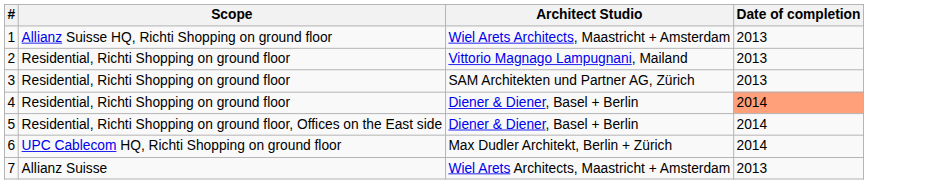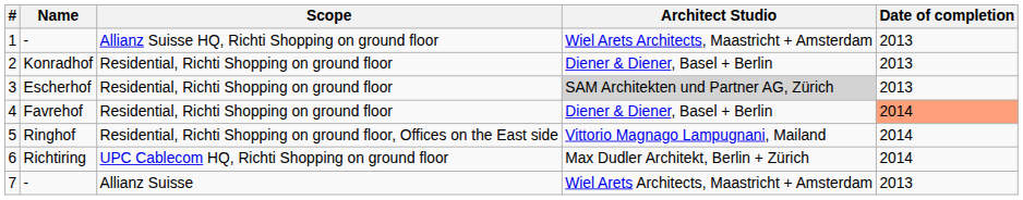 <table class="wikitable">
 <tr>
 <th>#</th>
+<th>Name</th>
 <th>Scope</th>
 <th>Architect Studio</th>
 <th>Date of completion</th>
 </tr>
 <tr>
 <td>1</td>
+<td>-</td>
 <td><a href='#'>Allianz</a> Suisse HQ, Richti Shopping on ground floor</td>
 <td><a href='#'>Wiel Arets Architects</a>, Maastricht + Amsterdam</td>
 <td>2013</td>
 </tr>
 <tr>
 <td>2</td>
+<td>Konradhof</td>
 <td>Residential, Richti Shopping on ground floor</td>
-<td><a href='#'>Vittorio Magnago Lampugnani</a>, Mailand</td>
+<td><a href='#'>Diener & Diener</a>, Basel + Berlin</td>
 <td>2013</td>
 </tr>
 <tr>
 <td>3</td>
+<td>Escherhof</td>
 <td>Residential, Richti Shopping on ground floor</td>
-<td>SAM Architekten und Partner AG, Zürich</td>
+<td style="background: lightgrey;">SAM Architekten und Partner AG, Zürich</td>
 <td>2013</td>
 </tr>
 <tr>
 <td>4</td>
+<td>Favrehof</td>
 <td>Residential, Richti Shopping on ground floor</td>
 <td><a href='#'>Diener & Diener</a>, Basel + Berlin</td>
 <td style="background: lightsalmon;">2014</td>
 </tr>
 <tr>
 <td>5</td>
+<td>Ringhof</td>
 <td>Residential, Richti Shopping on ground floor, Offices on the East side</td>
-<td><a href='#'>Diener & Diener</a>, Basel + Berlin</td>
+<td><a href='#'>Vittorio Magnago Lampugnani</a>, Mailand</td>
 <td>2014</td>
 </tr>
 <tr>
 <td>6</td>
+<td>Richtiring</td>
 <td><a href='#'>UPC Cablecom</a> HQ, Richti Shopping on ground floor</td>
 <td>Max Dudler Architekt, Berlin + Zürich</td>
 <td>2014</td>
 </tr>
 <tr>
 <td>7</td>
+<td>-</td>
 <td>Allianz Suisse</td>
 <td><a href='#'>Wiel Arets</a> Architects, Maastricht + Amsterdam</td>
 <td>2013</td>
 </tr>
 </table>
